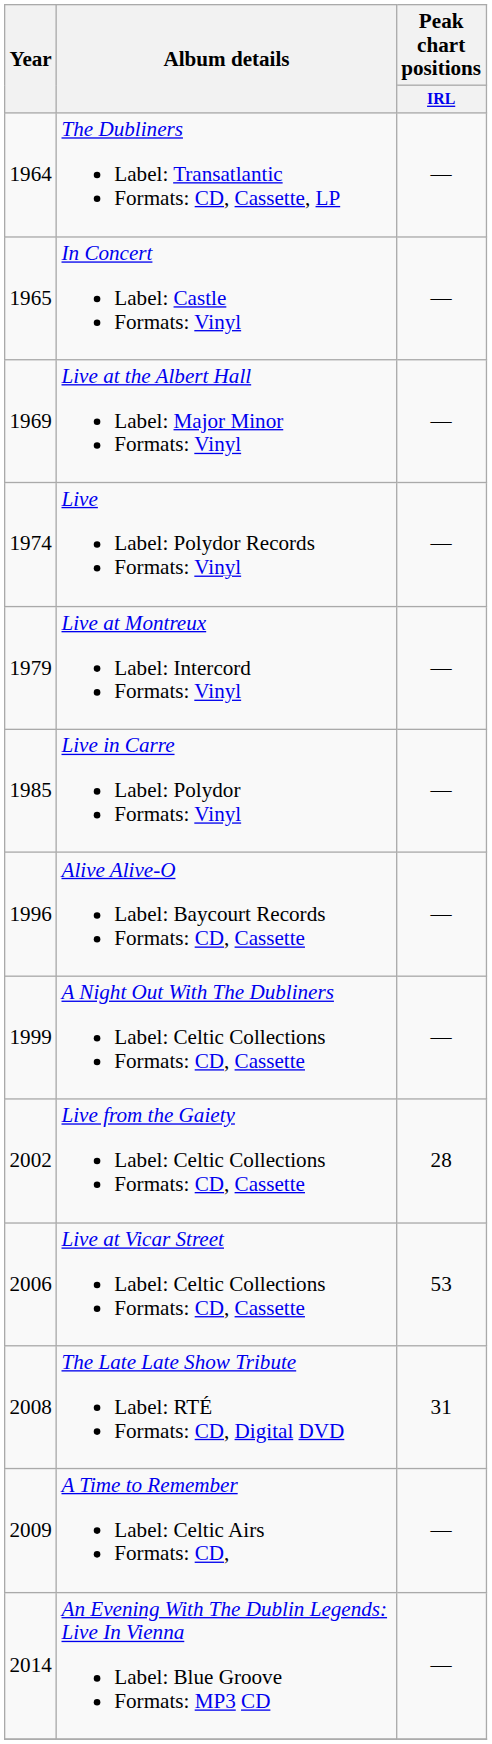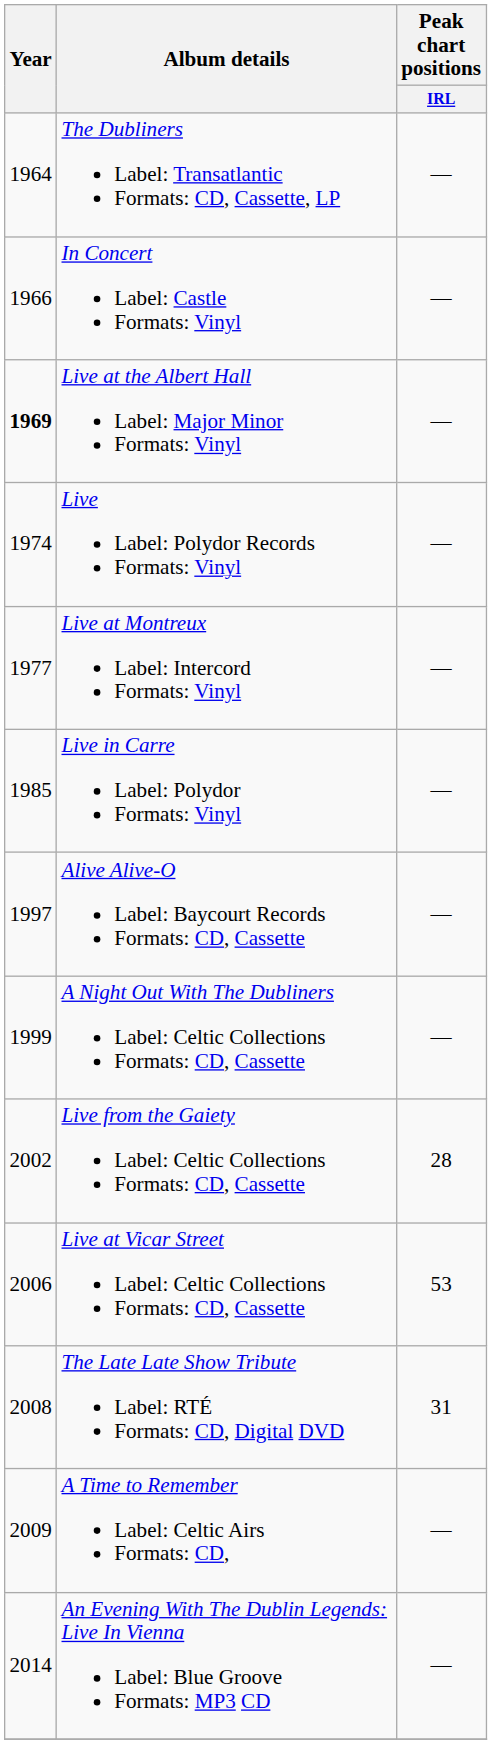 <table class="wikitable" style="text-align:center;">
 <tr>
 <th rowspan="2">Year</th>
 <th style="width:250px;" rowspan="2">Album details</th>
 <th colspan="3">Peak chart positions</th>
 </tr>
 <tr>
 <th style="width:3em;font-size:75%"><a href='#'>IRL</a><br></th>
 </tr>
 <tr>
 <td>1964</td>
 <td align="left"><em><a href='#'>The Dubliners</a></em><br><ul><li>Label: <a href='#'>Transatlantic</a></li><li>Formats: <a href='#'>CD</a>, <a href='#'>Cassette</a>, <a href='#'>LP</a></li></ul></td>
 <td>—</td>
 </tr>
 <tr>
-<td>1965</td>
+<td>1966</td>
 <td align="left"><em><a href='#'>In Concert</a></em><br><ul><li>Label: <a href='#'>Castle</a></li><li>Formats: <a href='#'>Vinyl</a></li></ul></td>
 <td>—</td>
 </tr>
 <tr>
-<td>1969</td>
+<td><strong>1969</strong></td>
 <td align="left"><em><a href='#'>Live at the Albert Hall</a></em><br><ul><li>Label: <a href='#'>Major Minor</a></li><li>Formats: <a href='#'>Vinyl</a></li></ul></td>
 <td>—</td>
 </tr>
 <tr>
 <td>1974</td>
 <td align="left"><em><a href='#'>Live</a></em><br><ul><li>Label: Polydor Records</li><li>Formats: <a href='#'>Vinyl</a></li></ul></td>
 <td>—</td>
 </tr>
 <tr>
-<td>1979</td>
+<td>1977</td>
 <td align="left"><em><a href='#'>Live at Montreux</a></em><br><ul><li>Label: Intercord</li><li>Formats: <a href='#'>Vinyl</a></li></ul></td>
 <td>—</td>
 </tr>
 <tr>
 <td>1985</td>
 <td align="left"><em><a href='#'>Live in Carre</a></em><br><ul><li>Label: Polydor</li><li>Formats: <a href='#'>Vinyl</a></li></ul></td>
 <td>—</td>
 </tr>
 <tr>
-<td>1996</td>
+<td>1997</td>
 <td align="left"><em><a href='#'>Alive Alive-O</a></em><br><ul><li>Label: Baycourt Records</li><li>Formats: <a href='#'>CD</a>, <a href='#'>Cassette</a></li></ul></td>
 <td>—</td>
 </tr>
 <tr>
 <td>1999</td>
 <td align="left"><em><a href='#'>A Night Out With The Dubliners</a></em><br><ul><li>Label: Celtic Collections</li><li>Formats: <a href='#'>CD</a>, <a href='#'>Cassette</a></li></ul></td>
 <td>—</td>
 </tr>
 <tr>
 <td>2002</td>
 <td align="left"><em><a href='#'>Live from the Gaiety</a></em><br><ul><li>Label: Celtic Collections</li><li>Formats: <a href='#'>CD</a>, <a href='#'>Cassette</a></li></ul></td>
 <td>28</td>
 </tr>
 <tr>
 <td>2006</td>
 <td align="left"><em><a href='#'>Live at Vicar Street</a></em><br><ul><li>Label: Celtic Collections</li><li>Formats: <a href='#'>CD</a>, <a href='#'>Cassette</a></li></ul></td>
 <td>53</td>
 </tr>
 <tr>
 <td>2008</td>
 <td align="left"><em><a href='#'>The Late Late Show Tribute</a></em><br><ul><li>Label: RTÉ</li><li>Formats: <a href='#'>CD</a>, <a href='#'>Digital</a> <a href='#'>DVD</a></li></ul></td>
 <td>31</td>
 </tr>
 <tr>
 <td>2009</td>
 <td align="left"><em><a href='#'>A Time to Remember</a></em><br><ul><li>Label: Celtic Airs</li><li>Formats: <a href='#'>CD</a>,</li></ul></td>
 <td>—</td>
 </tr>
 <tr>
 <td>2014</td>
 <td align="left"><em><a href='#'>An Evening With The Dublin Legends: Live In Vienna</a></em><br><ul><li>Label:  Blue Groove</li><li>Formats: <a href='#'>MP3</a> <a href='#'>CD</a></li></ul></td>
 <td>—</td>
 </tr>
 <tr>
 </tr>
 </table>
